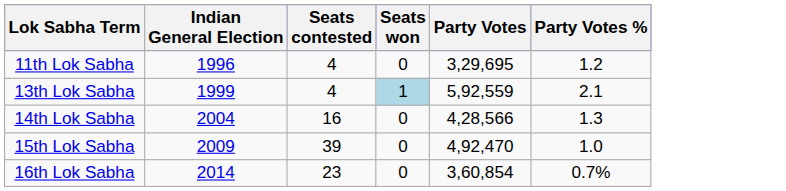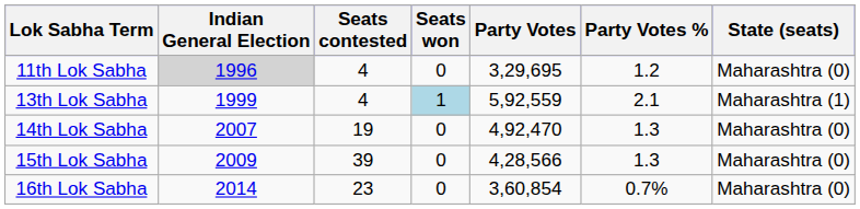 <table class="wikitable sortable" style="text-align:center;">
 <tr style="background:#00f;">
 <th>Lok Sabha Term</th>
 <th>Indian<br>General Election</th>
 <th>Seats<br>contested</th>
 <th>Seats<br>won</th>
 <th>Party Votes</th>
 <th>Party Votes %</th>
+<th>State (seats)</th>
 </tr>
 <tr>
 <td><a href='#'>11th Lok Sabha</a></td>
-<td><a href='#'>1996</a></td>
+<td style="background: lightgrey;"><a href='#'>1996</a></td>
 <td>4</td>
 <td>0</td>
 <td>3,29,695</td>
 <td>1.2</td>
+<td>Maharashtra (0)</td>
 </tr>
 <tr>
 <td><a href='#'>13th Lok Sabha</a></td>
 <td><a href='#'>1999</a></td>
 <td>4</td>
 <td style="background: lightblue;">1</td>
 <td>5,92,559</td>
 <td>2.1</td>
+<td>Maharashtra (1)</td>
 </tr>
 <tr>
 <td><a href='#'>14th Lok Sabha</a></td>
-<td><a href='#'>2004</a></td>
-<td>16</td>
+<td><a href='#'>2007</a></td>
+<td>19</td>
 <td>0</td>
-<td>4,28,566</td>
+<td>4,92,470</td>
 <td>1.3</td>
+<td>Maharashtra (0)</td>
 </tr>
 <tr>
 <td><a href='#'>15th Lok Sabha</a></td>
 <td><a href='#'>2009</a></td>
 <td>39</td>
 <td>0</td>
-<td>4,92,470</td>
-<td>1.0</td>
+<td>4,28,566</td>
+<td>1.3</td>
+<td>Maharashtra (0)</td>
 </tr>
 <tr>
 <td><a href='#'>16th Lok Sabha</a></td>
 <td><a href='#'>2014</a></td>
 <td>23</td>
 <td>0</td>
 <td>3,60,854</td>
 <td>0.7%</td>
+<td>Maharashtra (0)</td>
 </tr>
 </table>
